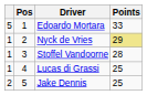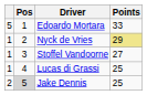 <table class="wikitable" style="font-size: 85%;">
 <tr>
 <th></th>
 <th>Pos</th>
 <th>Driver</th>
 <th>Points</th>
 </tr>
 <tr>
 <td align="left"> 5</td>
 <td align="center">1</td>
 <td> <a href='#'>Edoardo Mortara</a></td>
 <td align="left">33</td>
 </tr>
 <tr>
 <td align="left"> 1</td>
 <td align="center">2</td>
 <td> <a href='#'>Nyck de Vries</a></td>
 <td align="left" style="background: khaki;">29</td>
 </tr>
 <tr>
 <td align="left"> 1</td>
 <td align="center">3</td>
 <td> <a href='#'>Stoffel Vandoorne</a></td>
-<td align="left">28</td>
+<td align="left">27</td>
 </tr>
 <tr>
 <td align="left"> 1</td>
 <td align="center">4</td>
 <td> <a href='#'>Lucas di Grassi</a></td>
 <td align="left">25</td>
 </tr>
 <tr>
 <td align="left"> 2</td>
-<td align="center">5</td>
+<td align="center" style="background: lightgrey;">5</td>
 <td> <a href='#'>Jake Dennis</a></td>
 <td align="left">25</td>
 </tr>
 </table>
